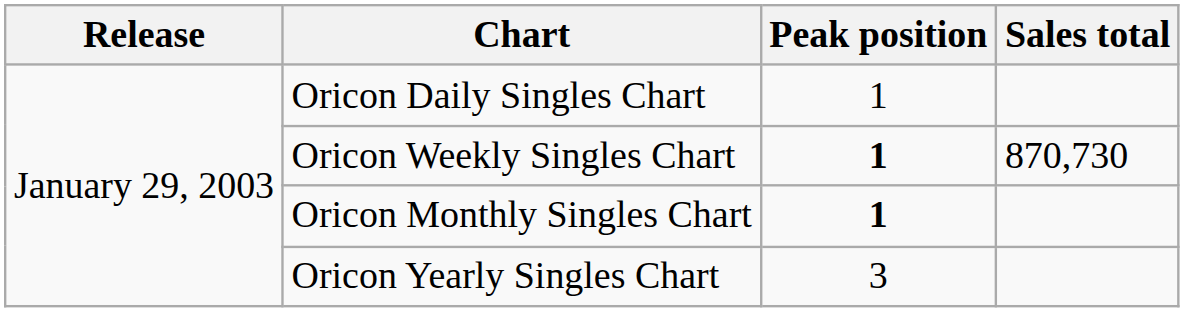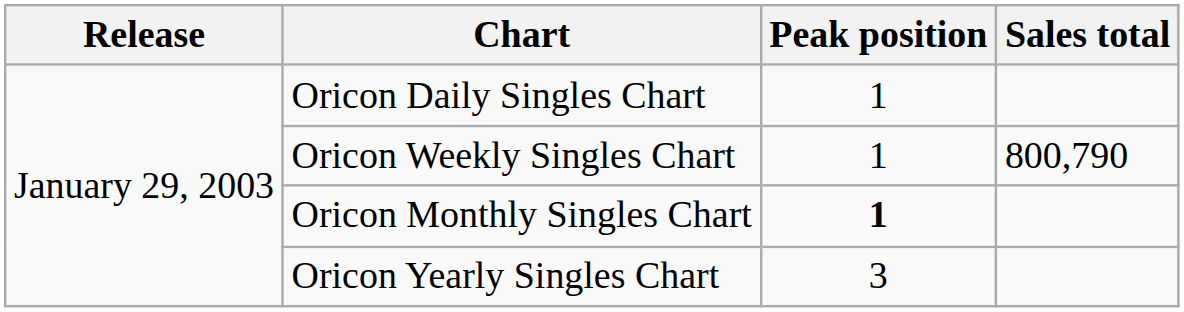 <table class="wikitable">
 <tr>
 <th>Release</th>
 <th>Chart</th>
 <th>Peak position</th>
 <th>Sales total</th>
 </tr>
 <tr>
 <td rowspan="4">January 29, 2003</td>
 <td>Oricon Daily Singles Chart</td>
 <td align="center">1</td>
 <td></td>
 </tr>
 <tr>
 <td>Oricon Weekly Singles Chart</td>
-<td align="center"><strong>1</strong></td>
-<td>870,730</td>
+<td align="center">1</td>
+<td>800,790</td>
 </tr>
 <tr>
 <td>Oricon Monthly Singles Chart</td>
 <td align="center"><strong>1</strong></td>
 <td></td>
 </tr>
 <tr>
 <td>Oricon Yearly Singles Chart</td>
 <td align="center">3</td>
 <td></td>
 </tr>
 </table>
